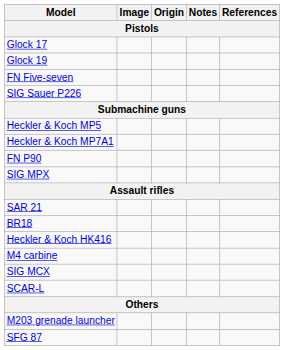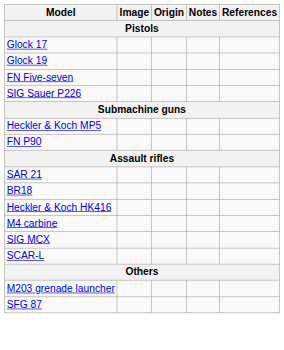 <table class="wikitable">
 <tr>
 <th>Model</th>
 <th>Image</th>
 <th>Origin</th>
 <th>Notes</th>
 <th>References</th>
 </tr>
 <tr>
 <th colspan=5>Pistols</th>
 </tr>
 <tr>
 <td><a href='#'>Glock 17</a></td>
 <td></td>
 <td></td>
 <td></td>
 <td></td>
 </tr>
 <tr>
 <td><a href='#'>Glock 19</a></td>
 <td></td>
 <td></td>
 <td></td>
 <td></td>
 </tr>
 <tr>
 <td><a href='#'>FN Five-seven</a></td>
 <td></td>
 <td></td>
 <td></td>
 <td></td>
 </tr>
 <tr>
 <td><a href='#'>SIG Sauer P226</a></td>
 <td></td>
 <td></td>
 <td></td>
 <td></td>
 </tr>
 <tr>
 <th colspan=5>Submachine guns</th>
 </tr>
 <tr>
 <td><a href='#'>Heckler & Koch MP5</a></td>
 <td></td>
 <td></td>
 <td></td>
 <td></td>
 </tr>
 <tr>
-<td><a href='#'>Heckler & Koch MP7A1</a></td>
-<td></td>
-<td></td>
-<td></td>
-<td></td>
-</tr>
-<tr>
 <td><a href='#'>FN P90</a></td>
-<td></td>
-<td></td>
-<td></td>
-<td></td>
-</tr>
-<tr>
-<td><a href='#'>SIG MPX</a></td>
 <td></td>
 <td></td>
 <td></td>
 <td></td>
 </tr>
 <tr>
 <th colspan=5>Assault rifles</th>
 </tr>
 <tr>
 <td><a href='#'>SAR 21</a></td>
 <td></td>
 <td></td>
 <td></td>
 <td></td>
 </tr>
 <tr>
 <td><a href='#'>BR18</a></td>
 <td></td>
 <td></td>
 <td></td>
 <td></td>
 </tr>
 <tr>
 <td><a href='#'>Heckler & Koch HK416</a></td>
 <td></td>
 <td></td>
 <td></td>
 <td></td>
 </tr>
 <tr>
 <td><a href='#'>M4 carbine</a></td>
 <td></td>
 <td></td>
 <td></td>
 <td></td>
 </tr>
 <tr>
 <td><a href='#'>SIG MCX</a></td>
 <td></td>
 <td></td>
 <td></td>
 <td></td>
 </tr>
 <tr>
 <td><a href='#'>SCAR-L</a></td>
 <td></td>
 <td></td>
 <td></td>
 <td></td>
 </tr>
 <tr>
 <th colspan=5>Others</th>
 </tr>
 <tr>
 <td><a href='#'>M203 grenade launcher</a></td>
 <td></td>
 <td></td>
 <td></td>
 <td></td>
 </tr>
 <tr>
 <td><a href='#'>SFG 87</a></td>
 <td></td>
 <td></td>
 <td></td>
 <td></td>
 </tr>
 </table>
